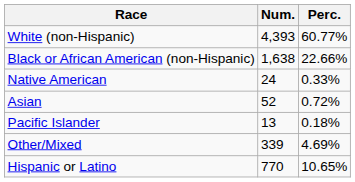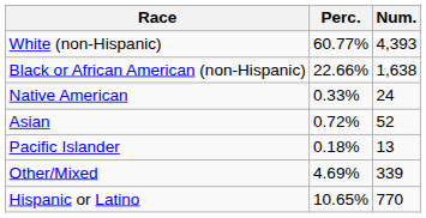 <table class="wikitable">
 <tr>
 <th>Race</th>
+<th>Perc.</th>
 <th>Num.</th>
-<th>Perc.</th>
 </tr>
 <tr>
 <td><a href='#'>White</a> (non-Hispanic)</td>
+<td>60.77%</td>
 <td>4,393</td>
-<td>60.77%</td>
 </tr>
 <tr>
 <td><a href='#'>Black or African American</a> (non-Hispanic)</td>
+<td>22.66%</td>
 <td>1,638</td>
-<td>22.66%</td>
 </tr>
 <tr>
 <td><a href='#'>Native American</a></td>
+<td>0.33%</td>
 <td>24</td>
-<td>0.33%</td>
 </tr>
 <tr>
 <td><a href='#'>Asian</a></td>
+<td>0.72%</td>
 <td>52</td>
-<td>0.72%</td>
 </tr>
 <tr>
 <td><a href='#'>Pacific Islander</a></td>
+<td>0.18%</td>
 <td>13</td>
-<td>0.18%</td>
 </tr>
 <tr>
 <td><a href='#'>Other/Mixed</a></td>
+<td>4.69%</td>
 <td>339</td>
-<td>4.69%</td>
 </tr>
 <tr>
 <td><a href='#'>Hispanic</a> or <a href='#'>Latino</a></td>
+<td>10.65%</td>
 <td>770</td>
-<td>10.65%</td>
 </tr>
 </table>
